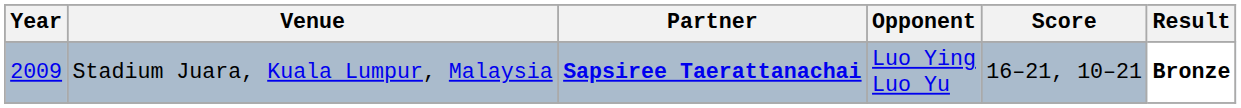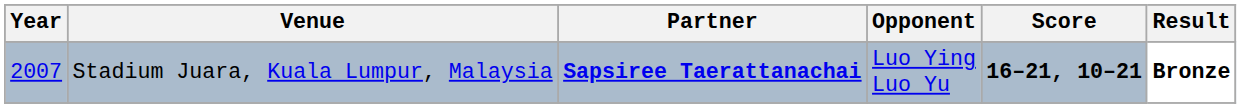 <table class="sortable wikitable" style="font-size: 90%;">
 <tr>
 <th>Year</th>
 <th>Venue</th>
 <th>Partner</th>
 <th>Opponent</th>
 <th>Score</th>
 <th>Result</th>
 </tr>
 <tr style="background:#AABBCC">
-<td align="center"><a href='#'>2009</a></td>
+<td align="center"><a href='#'>2007</a></td>
 <td align="left">Stadium Juara, <a href='#'>Kuala Lumpur</a>, <a href='#'>Malaysia</a></td>
 <td align="left"><strong> <a href='#'>Sapsiree Taerattanachai</a></strong></td>
 <td align="left"> <a href='#'>Luo Ying</a><br> <a href='#'>Luo Yu</a></td>
-<td align="left">16–21, 10–21</td>
+<td align="left"><strong>16–21, 10–21</strong></td>
 <td style="text-align:left; background:white"> <strong>Bronze</strong></td>
 </tr>
 </table>
